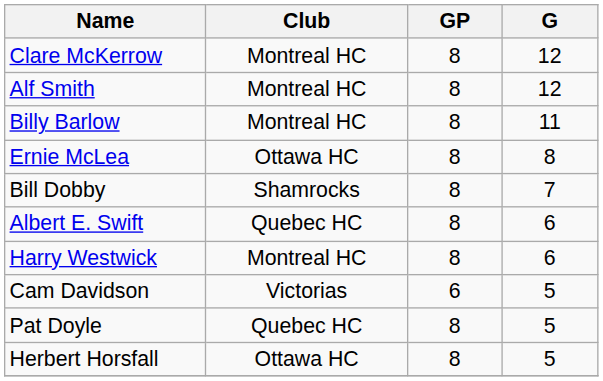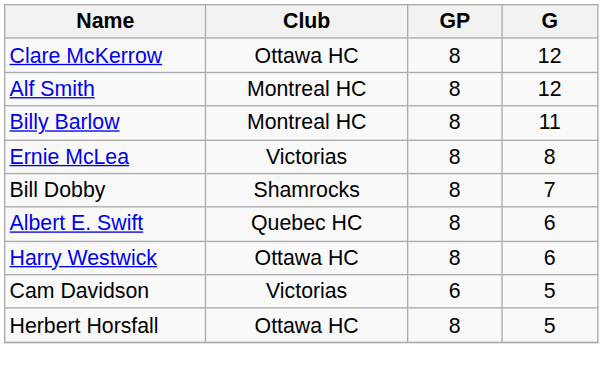 <table class="wikitable" style="text-align:center;">
 <tr>
 <th style="width:9em">Name</th>
 <th style="width:9em">Club</th>
 <th style="width:4em">GP</th>
 <th style="width:4em">G</th>
 </tr>
 <tr>
 <td align="left"><a href='#'> Clare McKerrow</a></td>
-<td>Montreal HC</td>
+<td>Ottawa HC</td>
 <td>8</td>
 <td>12</td>
 </tr>
 <tr>
 <td align="left"><a href='#'> Alf Smith</a></td>
 <td>Montreal HC</td>
 <td>8</td>
 <td>12</td>
 </tr>
 <tr>
 <td align="left"><a href='#'> Billy Barlow</a></td>
 <td>Montreal HC</td>
 <td>8</td>
 <td>11</td>
 </tr>
 <tr>
 <td align="left"><a href='#'> Ernie McLea</a></td>
-<td>Ottawa HC</td>
+<td>Victorias</td>
 <td>8</td>
 <td>8</td>
 </tr>
 <tr>
 <td align="left">Bill Dobby</td>
 <td>Shamrocks</td>
 <td>8</td>
 <td>7</td>
 </tr>
 <tr>
 <td align="left"><a href='#'> Albert E. Swift</a></td>
 <td>Quebec HC</td>
 <td>8</td>
 <td>6</td>
 </tr>
 <tr>
 <td align="left"><a href='#'> Harry Westwick</a></td>
-<td>Montreal HC</td>
+<td>Ottawa HC</td>
 <td>8</td>
 <td>6</td>
 </tr>
 <tr>
 <td align="left">Cam Davidson</td>
 <td>Victorias</td>
 <td>6</td>
-<td>5</td>
-</tr>
-<tr>
-<td align="left">Pat Doyle</td>
-<td>Quebec HC</td>
-<td>8</td>
 <td>5</td>
 </tr>
 <tr>
 <td align="left">Herbert Horsfall</td>
 <td>Ottawa HC</td>
 <td>8</td>
 <td>5</td>
 </tr>
 <tr>
 </tr>
 </table>
